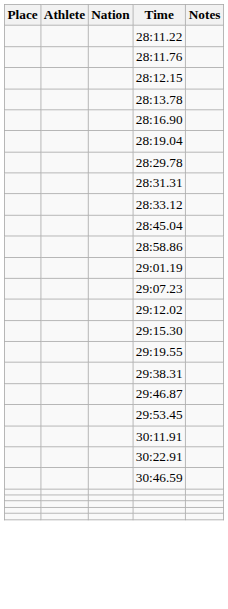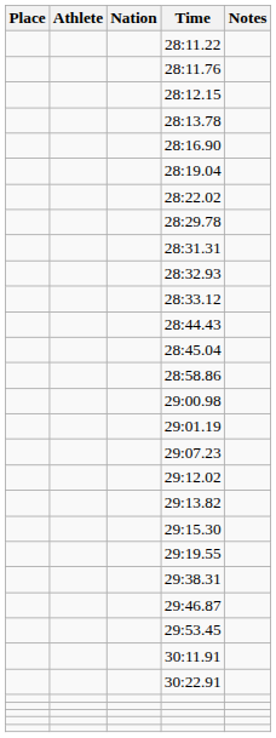 <table class="wikitable sortable" style="text-align:center">
 <tr>
 <th>Place</th>
 <th>Athlete</th>
 <th>Nation</th>
 <th>Time</th>
 <th>Notes</th>
 </tr>
 <tr>
 <td></td>
 <td align="left"></td>
 <td align=left></td>
 <td>28:11.22</td>
 <td></td>
 </tr>
 <tr>
 <td></td>
 <td align="left"></td>
 <td align=left></td>
 <td>28:11.76</td>
 <td></td>
 </tr>
 <tr>
 <td></td>
 <td align="left"></td>
 <td align=left></td>
 <td>28:12.15</td>
 <td></td>
 </tr>
 <tr>
 <td></td>
 <td align="left"></td>
 <td align=left></td>
 <td>28:13.78</td>
 <td></td>
 </tr>
 <tr>
 <td></td>
 <td align="left"></td>
 <td align=left></td>
 <td>28:16.90</td>
 <td></td>
 </tr>
 <tr>
 <td></td>
 <td align="left"></td>
 <td align=left></td>
 <td>28:19.04</td>
 <td></td>
 </tr>
 <tr>
 <td></td>
 <td align="left"></td>
 <td align=left></td>
+<td>28:22.02</td>
+<td></td>
+</tr>
+<tr>
+<td></td>
+<td align="left"></td>
+<td align=left></td>
 <td>28:29.78</td>
 <td></td>
 </tr>
 <tr>
 <td></td>
 <td align="left"></td>
 <td align=left></td>
 <td>28:31.31</td>
 <td></td>
 </tr>
 <tr>
 <td></td>
 <td align="left"></td>
 <td align=left></td>
+<td>28:32.93</td>
+<td></td>
+</tr>
+<tr>
+<td></td>
+<td align="left"></td>
+<td align=left></td>
 <td>28:33.12</td>
+<td></td>
+</tr>
+<tr>
+<td></td>
+<td align="left"></td>
+<td align=left></td>
+<td>28:44.43</td>
 <td></td>
 </tr>
 <tr>
 <td></td>
 <td align="left"></td>
 <td align=left></td>
 <td>28:45.04</td>
 <td></td>
 </tr>
 <tr>
 <td></td>
 <td align="left"></td>
 <td align=left></td>
 <td>28:58.86</td>
+<td></td>
+</tr>
+<tr>
+<td></td>
+<td align="left"></td>
+<td align=left></td>
+<td>29:00.98</td>
 <td></td>
 </tr>
 <tr>
 <td></td>
 <td align="left"></td>
 <td align=left></td>
 <td>29:01.19</td>
 <td></td>
 </tr>
 <tr>
 <td></td>
 <td align="left"></td>
 <td align=left></td>
 <td>29:07.23</td>
 <td></td>
 </tr>
 <tr>
 <td></td>
 <td align="left"></td>
 <td align=left></td>
 <td>29:12.02</td>
+<td></td>
+</tr>
+<tr>
+<td></td>
+<td align="left"></td>
+<td align=left></td>
+<td>29:13.82</td>
 <td></td>
 </tr>
 <tr>
 <td></td>
 <td align="left"></td>
 <td align=left></td>
 <td>29:15.30</td>
 <td></td>
 </tr>
 <tr>
 <td></td>
 <td align="left"></td>
 <td align=left></td>
 <td>29:19.55</td>
 <td></td>
 </tr>
 <tr>
 <td></td>
 <td align="left"></td>
 <td align=left></td>
 <td>29:38.31</td>
 <td></td>
 </tr>
 <tr>
 <td></td>
 <td align="left"></td>
 <td align=left></td>
 <td>29:46.87</td>
 <td></td>
 </tr>
 <tr>
 <td></td>
 <td align="left"></td>
 <td align=left></td>
 <td>29:53.45</td>
 <td></td>
 </tr>
 <tr>
 <td></td>
 <td align="left"></td>
 <td align=left></td>
 <td>30:11.91</td>
 <td></td>
 </tr>
 <tr>
 <td></td>
 <td align="left"></td>
 <td align=left></td>
 <td>30:22.91</td>
 <td></td>
 </tr>
 <tr>
 <td></td>
 <td align="left"></td>
 <td align=left></td>
-<td>30:46.59</td>
-<td></td>
-</tr>
-<tr>
-<td></td>
-<td align="left"></td>
-<td align=left></td>
 <td></td>
 <td></td>
 </tr>
 <tr>
 <td></td>
 <td align="left"></td>
 <td align=left></td>
 <td></td>
 <td></td>
 </tr>
 <tr>
 <td></td>
 <td align="left"></td>
 <td align=left></td>
 <td></td>
 <td></td>
 </tr>
 <tr>
 <td></td>
 <td align="left"></td>
 <td align=left></td>
 <td></td>
 <td></td>
 </tr>
 <tr>
 <td></td>
 <td align="left"></td>
 <td align=left></td>
 <td></td>
 <td></td>
 </tr>
 </table>
